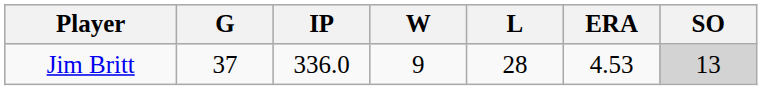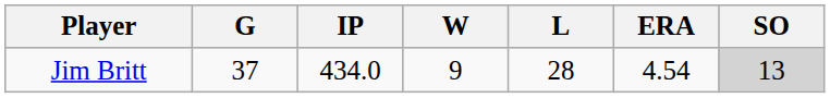 <table class="wikitable sortable">
 <tr>
 <th bgcolor="#DDDDFF" width="16%">Player</th>
 <th bgcolor="#DDDDFF" width="9%">G</th>
 <th bgcolor="#DDDDFF" width="9%">IP</th>
 <th bgcolor="#DDDDFF" width="9%">W</th>
 <th bgcolor="#DDDDFF" width="9%">L</th>
 <th bgcolor="#DDDDFF" width="9%">ERA</th>
 <th bgcolor="#DDDDFF" width="9%">SO</th>
 </tr>
 <tr align=center>
 <td><a href='#'>Jim Britt</a></td>
 <td>37</td>
-<td>336.0</td>
+<td>434.0</td>
 <td>9</td>
 <td>28</td>
-<td>4.53</td>
+<td>4.54</td>
 <td style="background: lightgrey;">13</td>
 </tr>
 </table>
